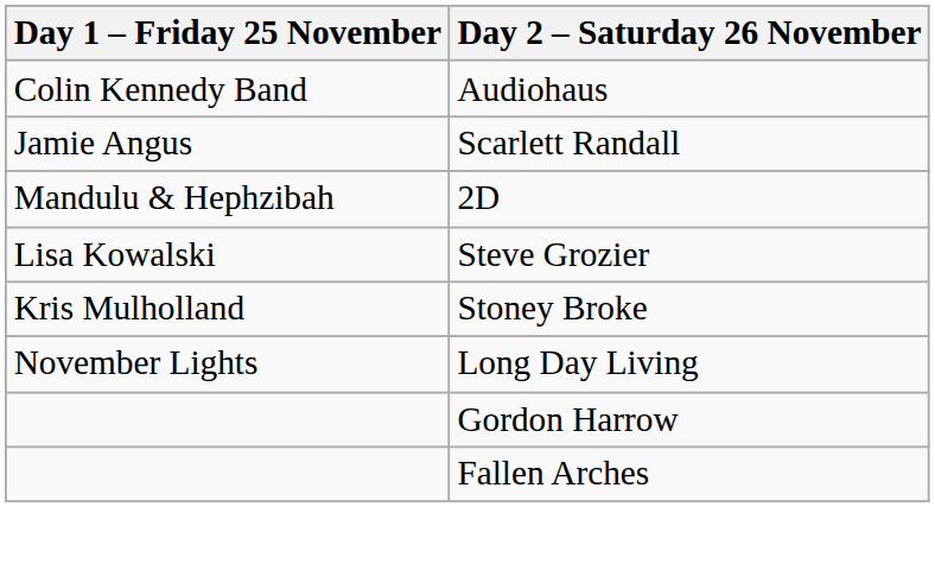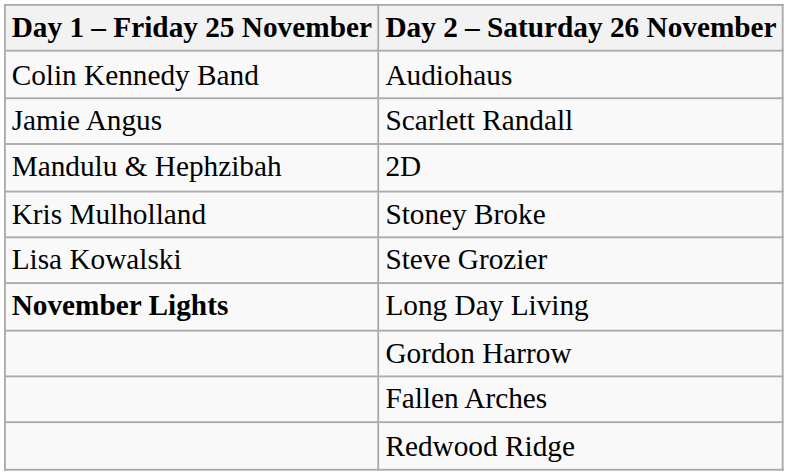 <table class="wikitable">
 <tr>
 <th>Day 1 – Friday 25 November</th>
 <th>Day 2 – Saturday 26 November</th>
 </tr>
 <tr>
 <td>Colin Kennedy Band</td>
 <td>Audiohaus</td>
 </tr>
 <tr>
 <td>Jamie Angus</td>
 <td>Scarlett Randall</td>
 </tr>
 <tr>
 <td>Mandulu & Hephzibah</td>
 <td>2D</td>
 </tr>
 <tr>
+<td>Kris Mulholland</td>
+<td>Stoney Broke</td>
+</tr>
+<tr>
 <td>Lisa Kowalski</td>
 <td>Steve Grozier</td>
 </tr>
 <tr>
-<td>Kris Mulholland</td>
-<td>Stoney Broke</td>
-</tr>
-<tr>
-<td>November Lights</td>
+<td><strong>November Lights</strong></td>
 <td>Long Day Living</td>
 </tr>
 <tr>
 <td></td>
 <td>Gordon Harrow</td>
 </tr>
 <tr>
 <td></td>
 <td>Fallen Arches</td>
 </tr>
+<tr>
+<td></td>
+<td>Redwood Ridge</td>
+</tr>
 </table>
